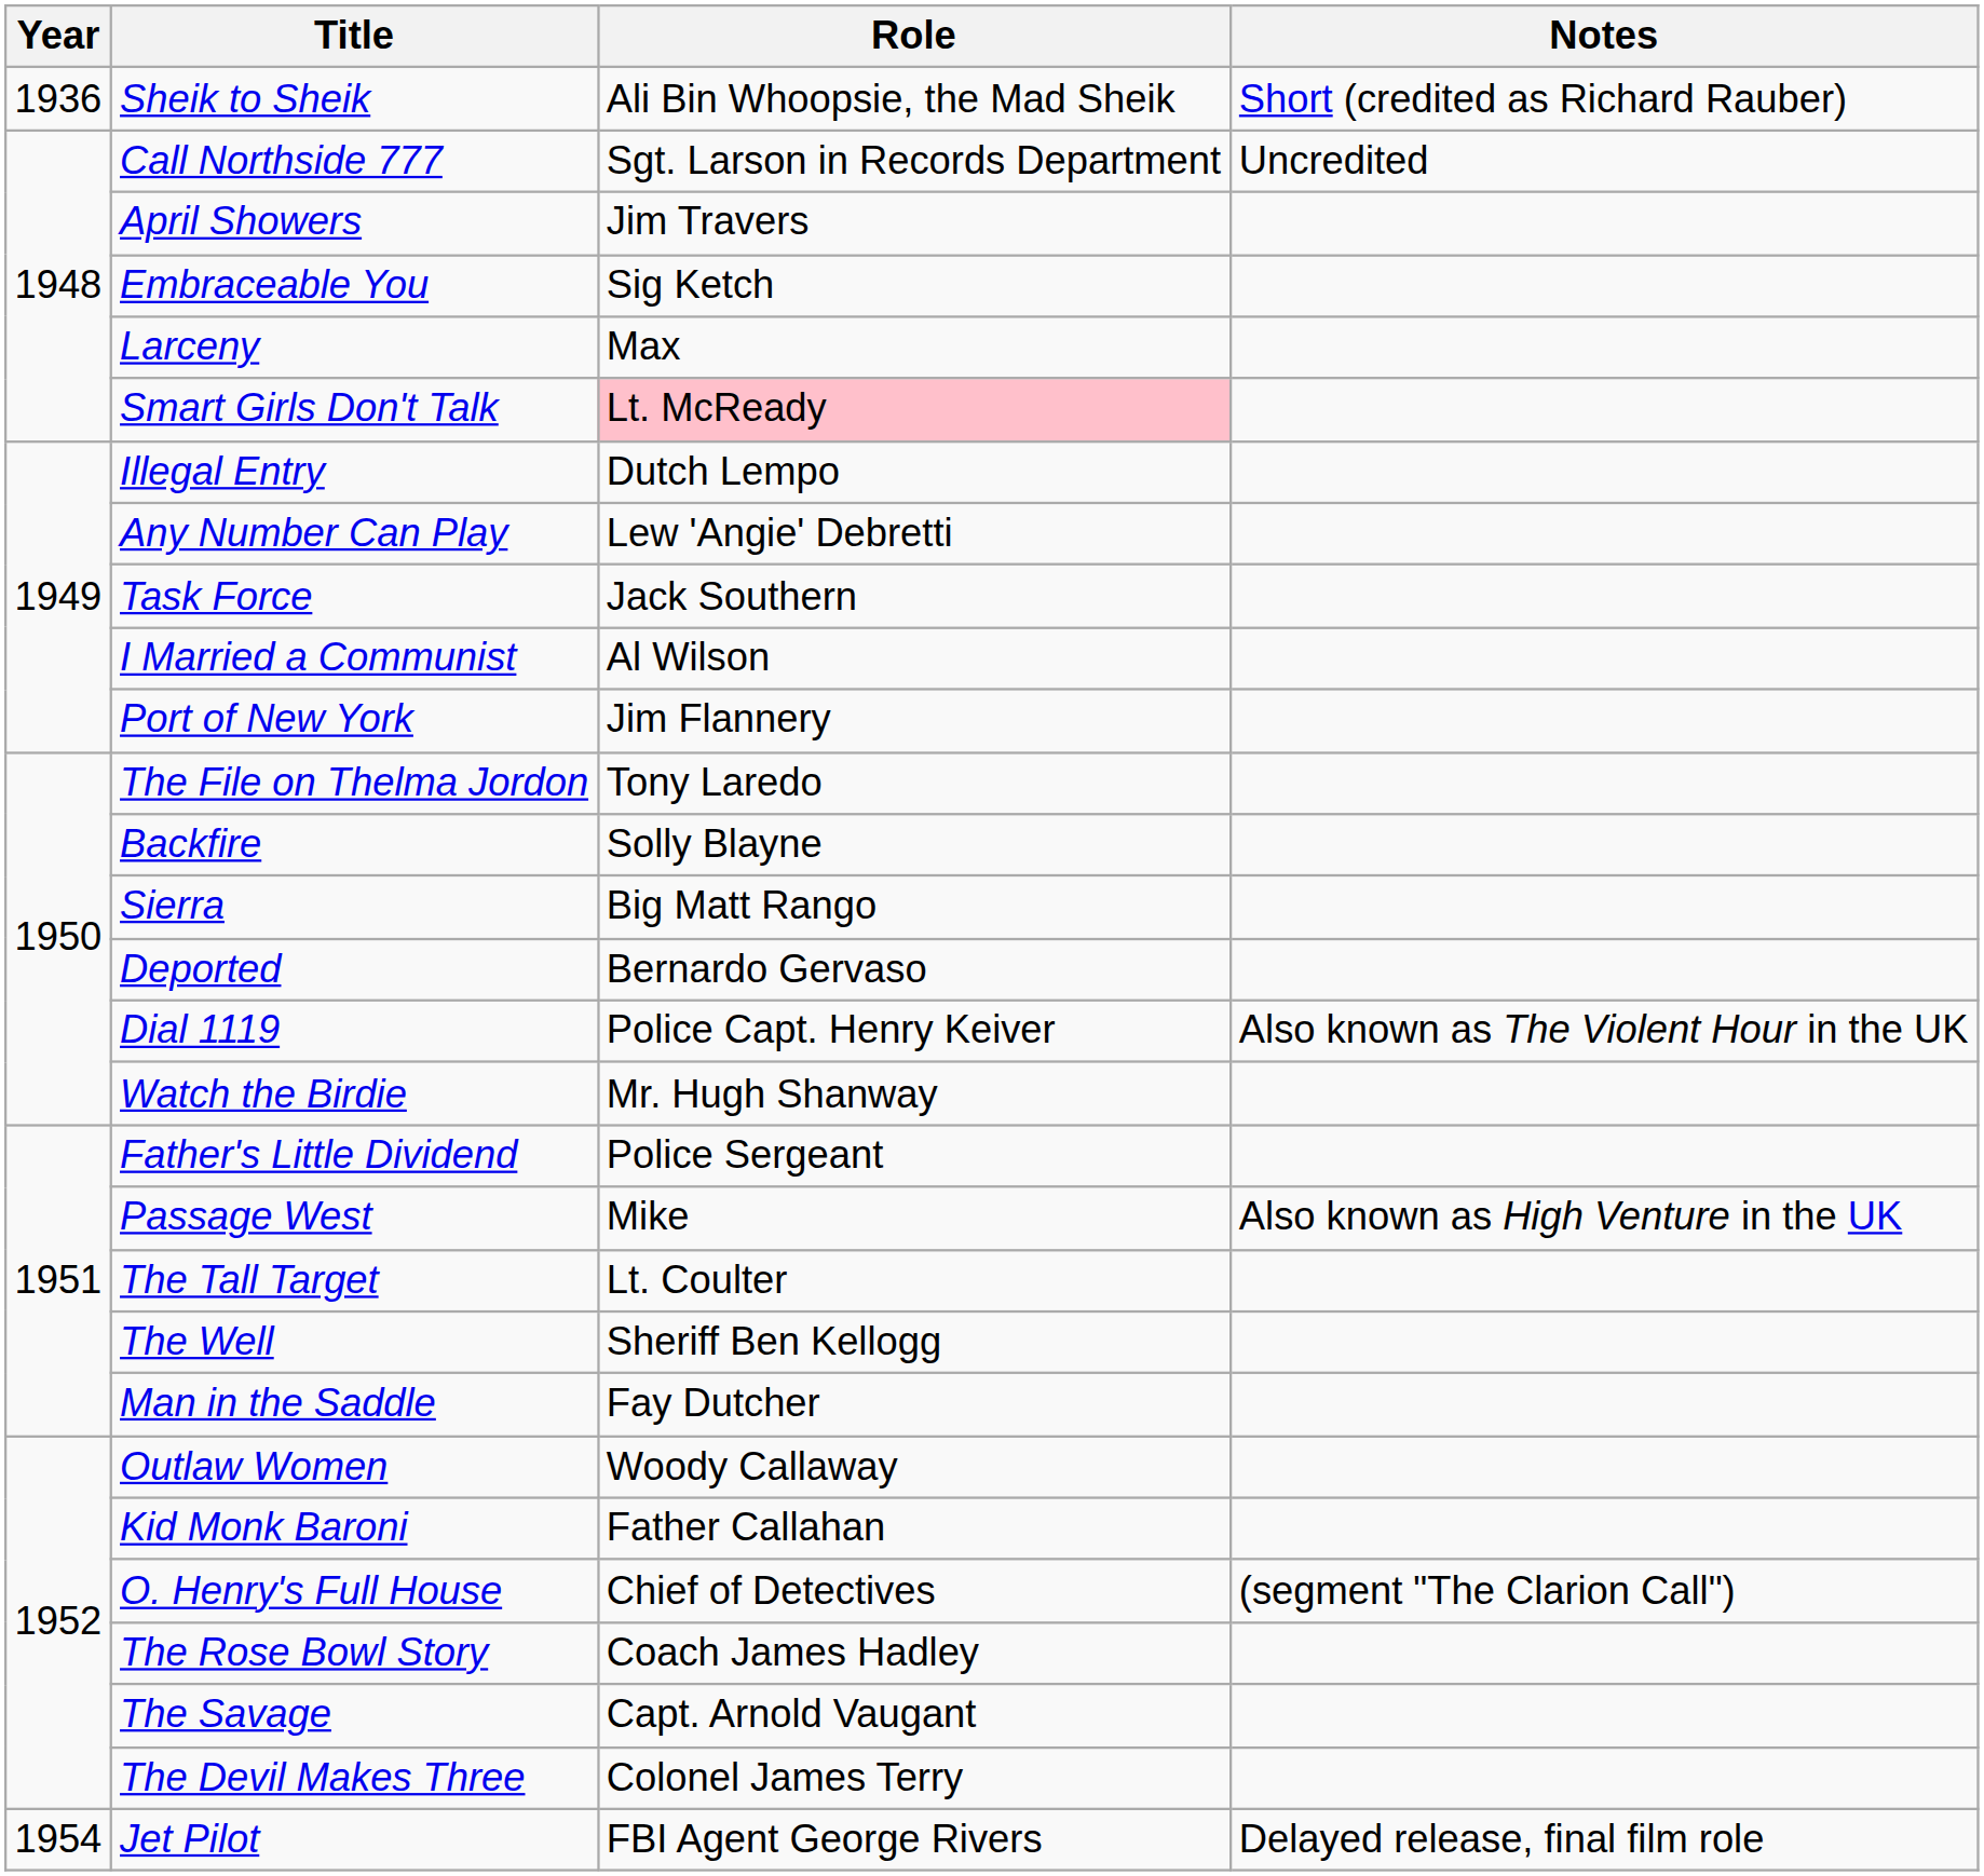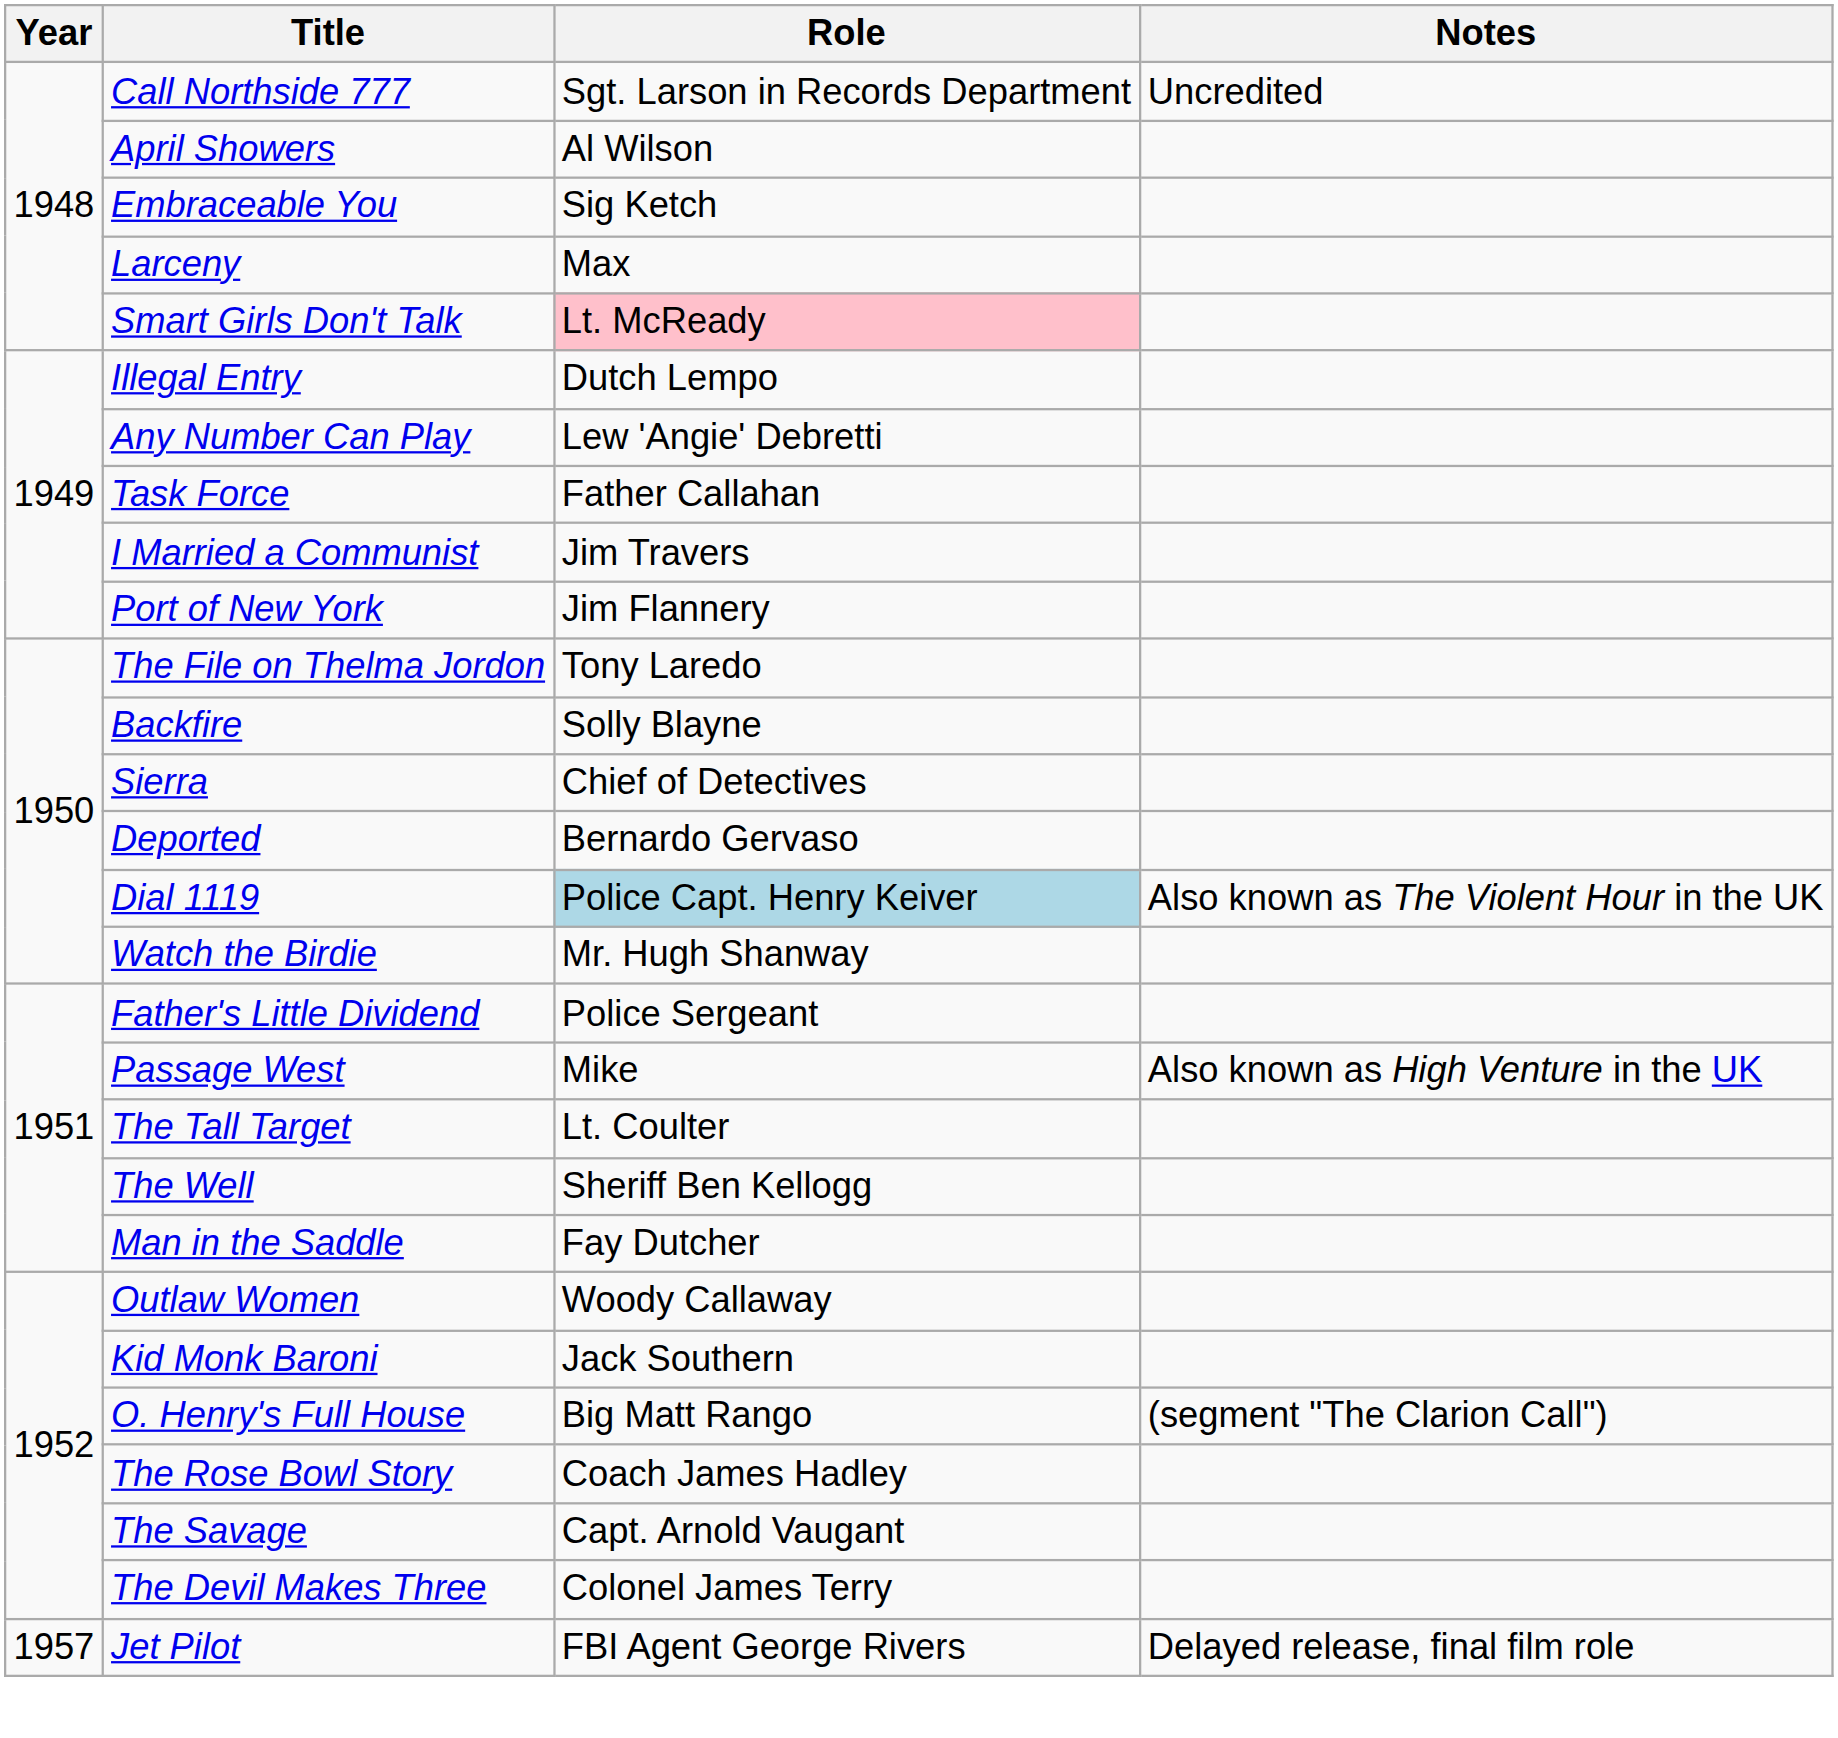 <table class="wikitable">
 <tr>
 <th>Year</th>
 <th>Title</th>
 <th>Role</th>
 <th>Notes</th>
-</tr>
-<tr>
-<td>1936</td>
-<td><em><a href='#'>Sheik to Sheik</a></em></td>
-<td>Ali Bin Whoopsie, the Mad Sheik</td>
-<td><a href='#'>Short</a> (credited as Richard Rauber)</td>
 </tr>
 <tr>
 <td rowspan="5">1948</td>
 <td><em><a href='#'>Call Northside 777</a></em></td>
 <td>Sgt. Larson in Records Department</td>
 <td>Uncredited</td>
 </tr>
 <tr>
 <td><em><a href='#'>April Showers</a></em></td>
-<td>Jim Travers</td>
+<td>Al Wilson</td>
 <td></td>
 </tr>
 <tr>
 <td><em><a href='#'>Embraceable You</a></em></td>
 <td>Sig Ketch</td>
 <td></td>
 </tr>
 <tr>
 <td><em><a href='#'>Larceny</a></em></td>
 <td>Max</td>
 <td></td>
 </tr>
 <tr>
 <td><em><a href='#'>Smart Girls Don't Talk</a></em></td>
 <td style="background: pink;">Lt. McReady</td>
 <td></td>
 </tr>
 <tr>
 <td rowspan="5">1949</td>
 <td><em><a href='#'>Illegal Entry</a></em></td>
 <td>Dutch Lempo</td>
 <td></td>
 </tr>
 <tr>
 <td><em><a href='#'>Any Number Can Play</a></em></td>
 <td>Lew 'Angie' Debretti</td>
 <td></td>
 </tr>
 <tr>
 <td><em><a href='#'>Task Force</a></em></td>
-<td>Jack Southern</td>
+<td>Father Callahan</td>
 <td></td>
 </tr>
 <tr>
 <td><em><a href='#'>I Married a Communist</a></em></td>
-<td>Al Wilson</td>
+<td>Jim Travers</td>
 <td></td>
 </tr>
 <tr>
 <td><em><a href='#'>Port of New York</a></em></td>
 <td>Jim Flannery</td>
 <td></td>
 </tr>
 <tr>
 <td rowspan="6">1950</td>
 <td><em><a href='#'>The File on Thelma Jordon</a></em></td>
 <td>Tony Laredo</td>
 <td></td>
 </tr>
 <tr>
 <td><em><a href='#'>Backfire</a></em></td>
 <td>Solly Blayne</td>
 <td></td>
 </tr>
 <tr>
 <td><em><a href='#'>Sierra</a></em></td>
-<td>Big Matt Rango</td>
+<td>Chief of Detectives</td>
 <td></td>
 </tr>
 <tr>
 <td><em><a href='#'>Deported</a></em></td>
 <td>Bernardo Gervaso</td>
 <td></td>
 </tr>
 <tr>
 <td><em><a href='#'>Dial 1119</a></em></td>
-<td>Police Capt. Henry Keiver</td>
+<td style="background: lightblue;">Police Capt. Henry Keiver</td>
 <td>Also known as <em>The Violent Hour</em> in the UK</td>
 </tr>
 <tr>
 <td><em><a href='#'>Watch the Birdie</a></em></td>
 <td>Mr. Hugh Shanway</td>
 <td></td>
 </tr>
 <tr>
 <td rowspan="5">1951</td>
 <td><em><a href='#'>Father's Little Dividend</a></em></td>
 <td>Police Sergeant</td>
 <td></td>
 </tr>
 <tr>
 <td><em><a href='#'>Passage West</a></em></td>
 <td>Mike</td>
 <td>Also known as <em>High Venture</em> in the <a href='#'>UK</a></td>
 </tr>
 <tr>
 <td><em><a href='#'>The Tall Target</a></em></td>
 <td>Lt. Coulter</td>
 <td></td>
 </tr>
 <tr>
 <td><em><a href='#'>The Well</a></em></td>
 <td>Sheriff Ben Kellogg</td>
 <td></td>
 </tr>
 <tr>
 <td><em><a href='#'>Man in the Saddle</a></em></td>
 <td>Fay Dutcher</td>
 <td></td>
 </tr>
 <tr>
 <td rowspan="6">1952</td>
 <td><em><a href='#'>Outlaw Women</a></em></td>
 <td>Woody Callaway</td>
 <td></td>
 </tr>
 <tr>
 <td><em><a href='#'>Kid Monk Baroni</a></em></td>
-<td>Father Callahan</td>
+<td>Jack Southern</td>
 <td></td>
 </tr>
 <tr>
 <td><em><a href='#'>O. Henry's Full House</a></em></td>
-<td>Chief of Detectives</td>
+<td>Big Matt Rango</td>
 <td>(segment "The Clarion Call")</td>
 </tr>
 <tr>
 <td><em><a href='#'>The Rose Bowl Story</a></em></td>
 <td>Coach James Hadley</td>
 <td></td>
 </tr>
 <tr>
 <td><em><a href='#'>The Savage</a></em></td>
 <td>Capt. Arnold Vaugant</td>
 <td></td>
 </tr>
 <tr>
 <td><em><a href='#'>The Devil Makes Three</a></em></td>
 <td>Colonel James Terry</td>
 <td></td>
 </tr>
 <tr>
-<td>1954</td>
+<td>1957</td>
 <td><em><a href='#'>Jet Pilot</a></em></td>
 <td>FBI Agent George Rivers</td>
 <td>Delayed release, final film role</td>
 </tr>
 </table>
